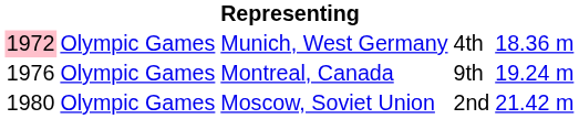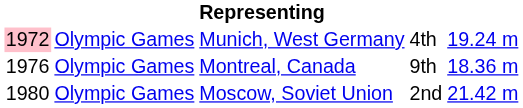 <table>
 <tr>
 <th colspan="5">Representing </th>
 </tr>
 <tr>
 <td style="background: pink;">1972</td>
 <td><a href='#'>Olympic Games</a></td>
 <td><a href='#'>Munich, West Germany</a></td>
 <td>4th</td>
-<td><a href='#'>18.36 m</a></td>
+<td><a href='#'>19.24 m</a></td>
 </tr>
 <tr>
 <td>1976</td>
 <td><a href='#'>Olympic Games</a></td>
 <td><a href='#'>Montreal, Canada</a></td>
 <td>9th</td>
-<td><a href='#'>19.24 m</a></td>
+<td><a href='#'>18.36 m</a></td>
 </tr>
 <tr>
 <td>1980</td>
 <td><a href='#'>Olympic Games</a></td>
 <td><a href='#'>Moscow, Soviet Union</a></td>
 <td>2nd</td>
 <td><a href='#'>21.42 m</a></td>
 </tr>
 </table>
